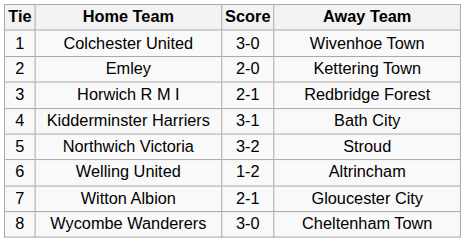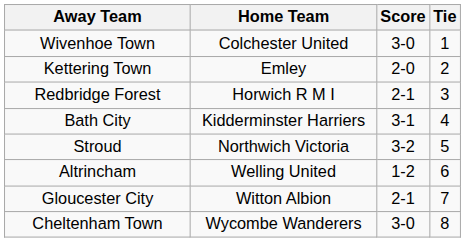 <table class="wikitable" style="text-align:center;">
 <tr>
-<th width=20>Tie</th>
+<th width=175>Away Team</th>
 <th width=175>Home Team</th>
 <th width=20>Score</th>
-<th width=175>Away Team</th>
+<th width=20>Tie</th>
 </tr>
 <tr>
-<td>1</td>
+<td>Wivenhoe Town</td>
 <td>Colchester United</td>
 <td>3-0</td>
-<td>Wivenhoe Town</td>
+<td>1</td>
 </tr>
 <tr>
-<td>2</td>
+<td>Kettering Town</td>
 <td>Emley</td>
 <td>2-0</td>
-<td>Kettering Town</td>
+<td>2</td>
 </tr>
 <tr>
-<td>3</td>
+<td>Redbridge Forest</td>
 <td>Horwich R M I</td>
 <td>2-1</td>
-<td>Redbridge Forest</td>
+<td>3</td>
 </tr>
 <tr>
-<td>4</td>
+<td>Bath City</td>
 <td>Kidderminster Harriers</td>
 <td>3-1</td>
-<td>Bath City</td>
+<td>4</td>
 </tr>
 <tr>
-<td>5</td>
+<td>Stroud</td>
 <td>Northwich Victoria</td>
 <td>3-2</td>
-<td>Stroud</td>
+<td>5</td>
 </tr>
 <tr>
-<td>6</td>
+<td>Altrincham</td>
 <td>Welling United</td>
 <td>1-2</td>
-<td>Altrincham</td>
+<td>6</td>
 </tr>
 <tr>
-<td>7</td>
+<td>Gloucester City</td>
 <td>Witton Albion</td>
 <td>2-1</td>
-<td>Gloucester City</td>
+<td>7</td>
 </tr>
 <tr>
-<td>8</td>
+<td>Cheltenham Town</td>
 <td>Wycombe Wanderers</td>
 <td>3-0</td>
-<td>Cheltenham Town</td>
+<td>8</td>
 </tr>
 </table>
